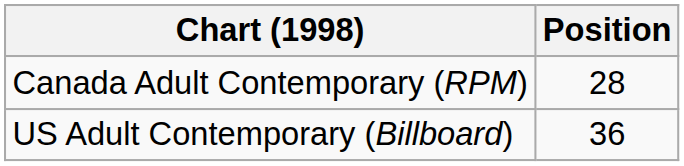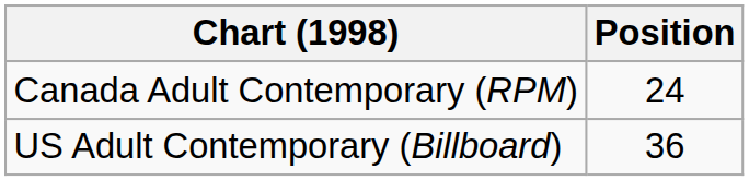 <table class="wikitable">
 <tr>
 <th>Chart (1998)</th>
 <th>Position</th>
 </tr>
 <tr>
 <td>Canada Adult Contemporary (<em>RPM</em>)</td>
-<td align="center">28</td>
+<td align="center">24</td>
 </tr>
 <tr>
 <td>US Adult Contemporary (<em>Billboard</em>)</td>
 <td align="center">36</td>
 </tr>
 </table>
